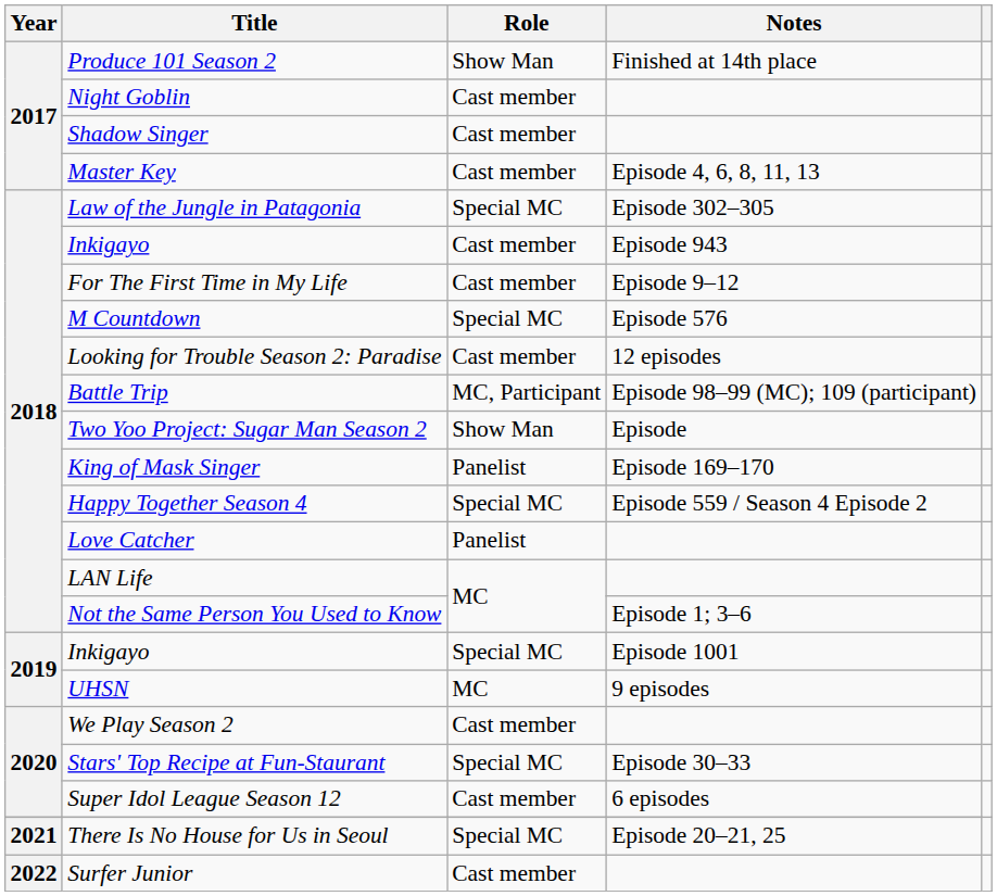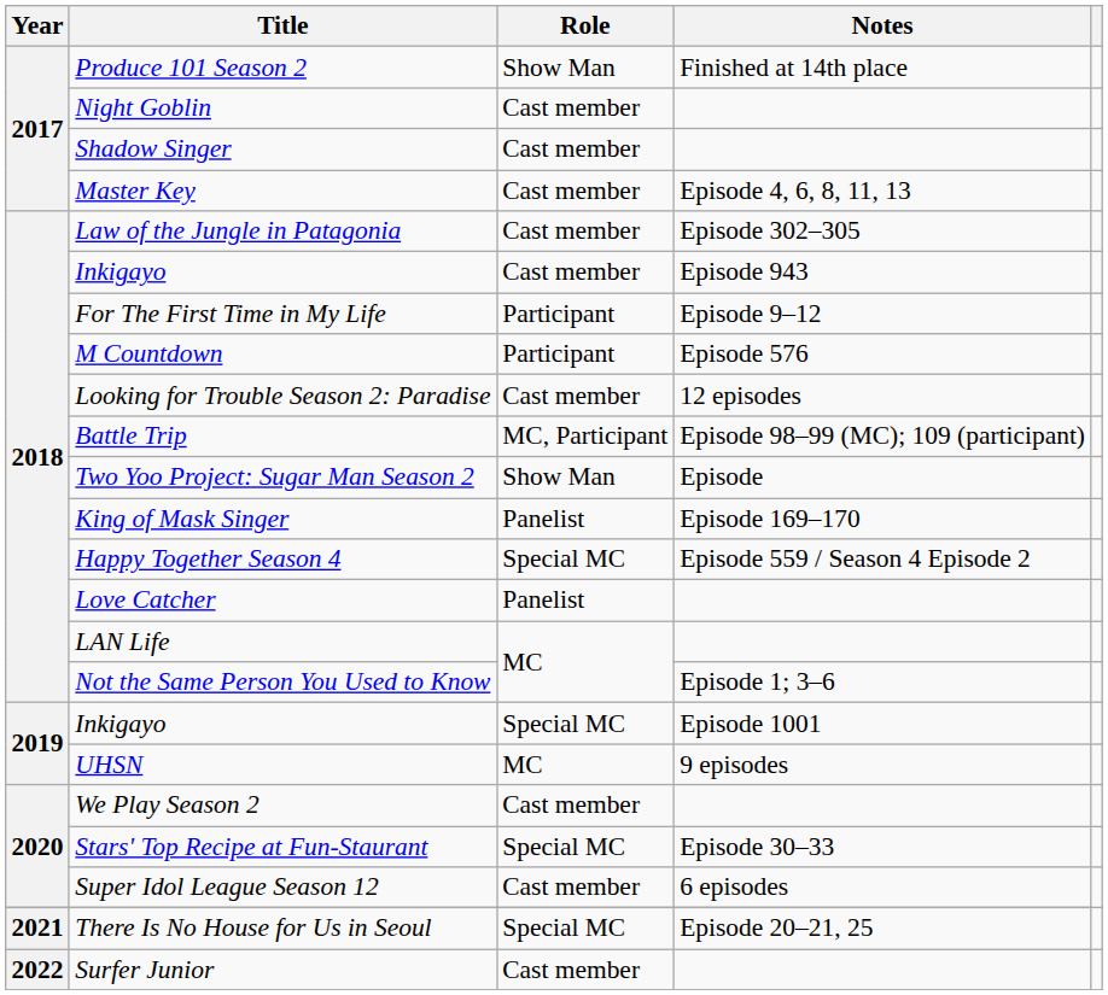 <table class="wikitable plainrowheaders">
 <tr>
 <th scope="col">Year</th>
 <th scope="col">Title</th>
 <th scope="col">Role</th>
 <th scope="col">Notes</th>
 <th scope="col" class="unsortable"></th>
 </tr>
 <tr>
 <th rowspan="4" scope="row">2017</th>
 <td><em><a href='#'>Produce 101 Season 2</a></em></td>
 <td>Show Man</td>
 <td>Finished at 14th place</td>
 <td></td>
 </tr>
 <tr>
 <td><em><a href='#'>Night Goblin</a></em></td>
 <td>Cast member</td>
 <td></td>
 <td></td>
 </tr>
 <tr>
 <td><em><a href='#'>Shadow Singer</a></em></td>
 <td>Cast member</td>
 <td></td>
 <td></td>
 </tr>
 <tr>
 <td><em><a href='#'>Master Key</a></em></td>
 <td>Cast member</td>
 <td>Episode 4, 6, 8, 11, 13</td>
 <td></td>
 </tr>
 <tr>
 <th rowspan="12" scope="row">2018</th>
 <td><em><a href='#'>Law of the Jungle in Patagonia</a></em></td>
-<td>Special MC</td>
+<td>Cast member</td>
 <td>Episode 302–305</td>
 <td></td>
 </tr>
 <tr>
 <td><em><a href='#'>Inkigayo</a></em></td>
 <td>Cast member</td>
 <td>Episode 943</td>
 <td></td>
 </tr>
 <tr>
 <td><em>For The First Time in My Life</em></td>
-<td>Cast member</td>
+<td>Participant</td>
 <td>Episode 9–12</td>
 <td></td>
 </tr>
 <tr>
 <td><em><a href='#'>M Countdown</a></em></td>
-<td>Special MC</td>
+<td>Participant</td>
 <td>Episode 576</td>
 <td></td>
 </tr>
 <tr>
 <td><em>Looking for Trouble Season 2: Paradise</em></td>
 <td>Cast member</td>
 <td>12 episodes</td>
 <td></td>
 </tr>
 <tr>
 <td><em><a href='#'>Battle Trip</a></em></td>
 <td>MC, Participant</td>
 <td>Episode 98–99 (MC); 109 (participant)</td>
 <td></td>
 </tr>
 <tr>
 <td><em><a href='#'>Two Yoo Project: Sugar Man Season 2</a></em></td>
 <td>Show Man</td>
 <td>Episode </td>
 <td></td>
 </tr>
 <tr>
 <td><em><a href='#'>King of Mask Singer</a></em></td>
 <td>Panelist</td>
 <td>Episode 169–170</td>
 <td></td>
 </tr>
 <tr>
 <td><em><a href='#'>Happy Together Season 4</a></em></td>
 <td>Special MC</td>
 <td>Episode 559 / Season 4 Episode 2</td>
 <td></td>
 </tr>
 <tr>
 <td><em><a href='#'>Love Catcher</a></em></td>
 <td>Panelist</td>
 <td></td>
 <td></td>
 </tr>
 <tr>
 <td><em>LAN Life</em></td>
 <td rowspan="2">MC</td>
 <td></td>
 <td></td>
 </tr>
 <tr>
 <td><em><a href='#'>Not the Same Person You Used to Know</a></em></td>
 <td>Episode 1; 3–6</td>
 <td></td>
 </tr>
 <tr>
 <th rowspan="2" scope="row">2019</th>
 <td><em>Inkigayo</em></td>
 <td>Special MC</td>
 <td>Episode 1001</td>
 <td></td>
 </tr>
 <tr>
 <td><em><a href='#'>UHSN</a></em></td>
 <td>MC</td>
 <td>9 episodes</td>
 <td></td>
 </tr>
 <tr>
 <th rowspan="3" scope="row">2020</th>
 <td><em>We Play Season 2</em></td>
 <td>Cast member</td>
 <td></td>
 <td></td>
 </tr>
 <tr>
 <td><em><a href='#'>Stars' Top Recipe at Fun-Staurant</a></em></td>
 <td>Special MC</td>
 <td>Episode 30–33</td>
 <td></td>
 </tr>
 <tr>
 <td><em>Super Idol League Season 12</em></td>
 <td>Cast member</td>
 <td>6 episodes</td>
 </tr>
 <tr>
 </tr>
 <tr>
 <th scope="row">2021</th>
 <td><em>There Is No House for Us in Seoul</em></td>
 <td>Special MC</td>
 <td>Episode 20–21, 25</td>
 <td></td>
 </tr>
 <tr>
 <th scope="row">2022</th>
 <td><em>Surfer Junior</em></td>
 <td>Cast member</td>
 <td></td>
 <td></td>
 </tr>
 </table>
